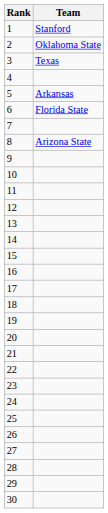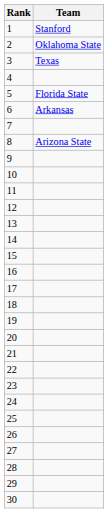 <table class=wikitable>
 <tr>
 <th>Rank</th>
 <th>Team</th>
 </tr>
 <tr>
 <td>1</td>
 <td><a href='#'>Stanford</a></td>
 </tr>
 <tr>
 <td>2</td>
 <td><a href='#'>Oklahoma State</a></td>
 </tr>
 <tr>
 <td>3</td>
 <td><a href='#'>Texas</a></td>
 </tr>
 <tr>
 <td>4</td>
 <td></td>
 </tr>
 <tr>
 <td>5</td>
-<td><a href='#'>Arkansas</a></td>
+<td><a href='#'>Florida State</a></td>
 </tr>
 <tr>
 <td>6</td>
-<td><a href='#'>Florida State</a></td>
+<td><a href='#'>Arkansas</a></td>
 </tr>
 <tr>
 <td>7</td>
 <td></td>
 </tr>
 <tr>
 <td>8</td>
 <td><a href='#'>Arizona State</a></td>
 </tr>
 <tr>
 <td>9</td>
 <td></td>
 </tr>
 <tr>
 <td>10</td>
 <td></td>
 </tr>
 <tr>
 <td>11</td>
 <td></td>
 </tr>
 <tr>
 <td>12</td>
 <td></td>
 </tr>
 <tr>
 <td>13</td>
 <td></td>
 </tr>
 <tr>
 <td>14</td>
 <td></td>
 </tr>
 <tr>
 <td>15</td>
 <td></td>
 </tr>
 <tr>
 <td>16</td>
 <td></td>
 </tr>
 <tr>
 <td>17</td>
 <td></td>
 </tr>
 <tr>
 <td>18</td>
 <td></td>
 </tr>
 <tr>
 <td>19</td>
 <td></td>
 </tr>
 <tr>
 <td>20</td>
 <td></td>
 </tr>
 <tr>
 <td>21</td>
 <td></td>
 </tr>
 <tr>
 <td>22</td>
 <td></td>
 </tr>
 <tr>
 <td>23</td>
 <td></td>
 </tr>
 <tr>
 <td>24</td>
 <td></td>
 </tr>
 <tr>
 <td>25</td>
 <td></td>
 </tr>
 <tr>
 <td>26</td>
 <td></td>
 </tr>
 <tr>
 <td>27</td>
 <td></td>
 </tr>
 <tr>
 <td>28</td>
 <td></td>
 </tr>
 <tr>
 <td>29</td>
 <td></td>
 </tr>
 <tr>
 <td>30</td>
 <td></td>
 </tr>
 </table>
